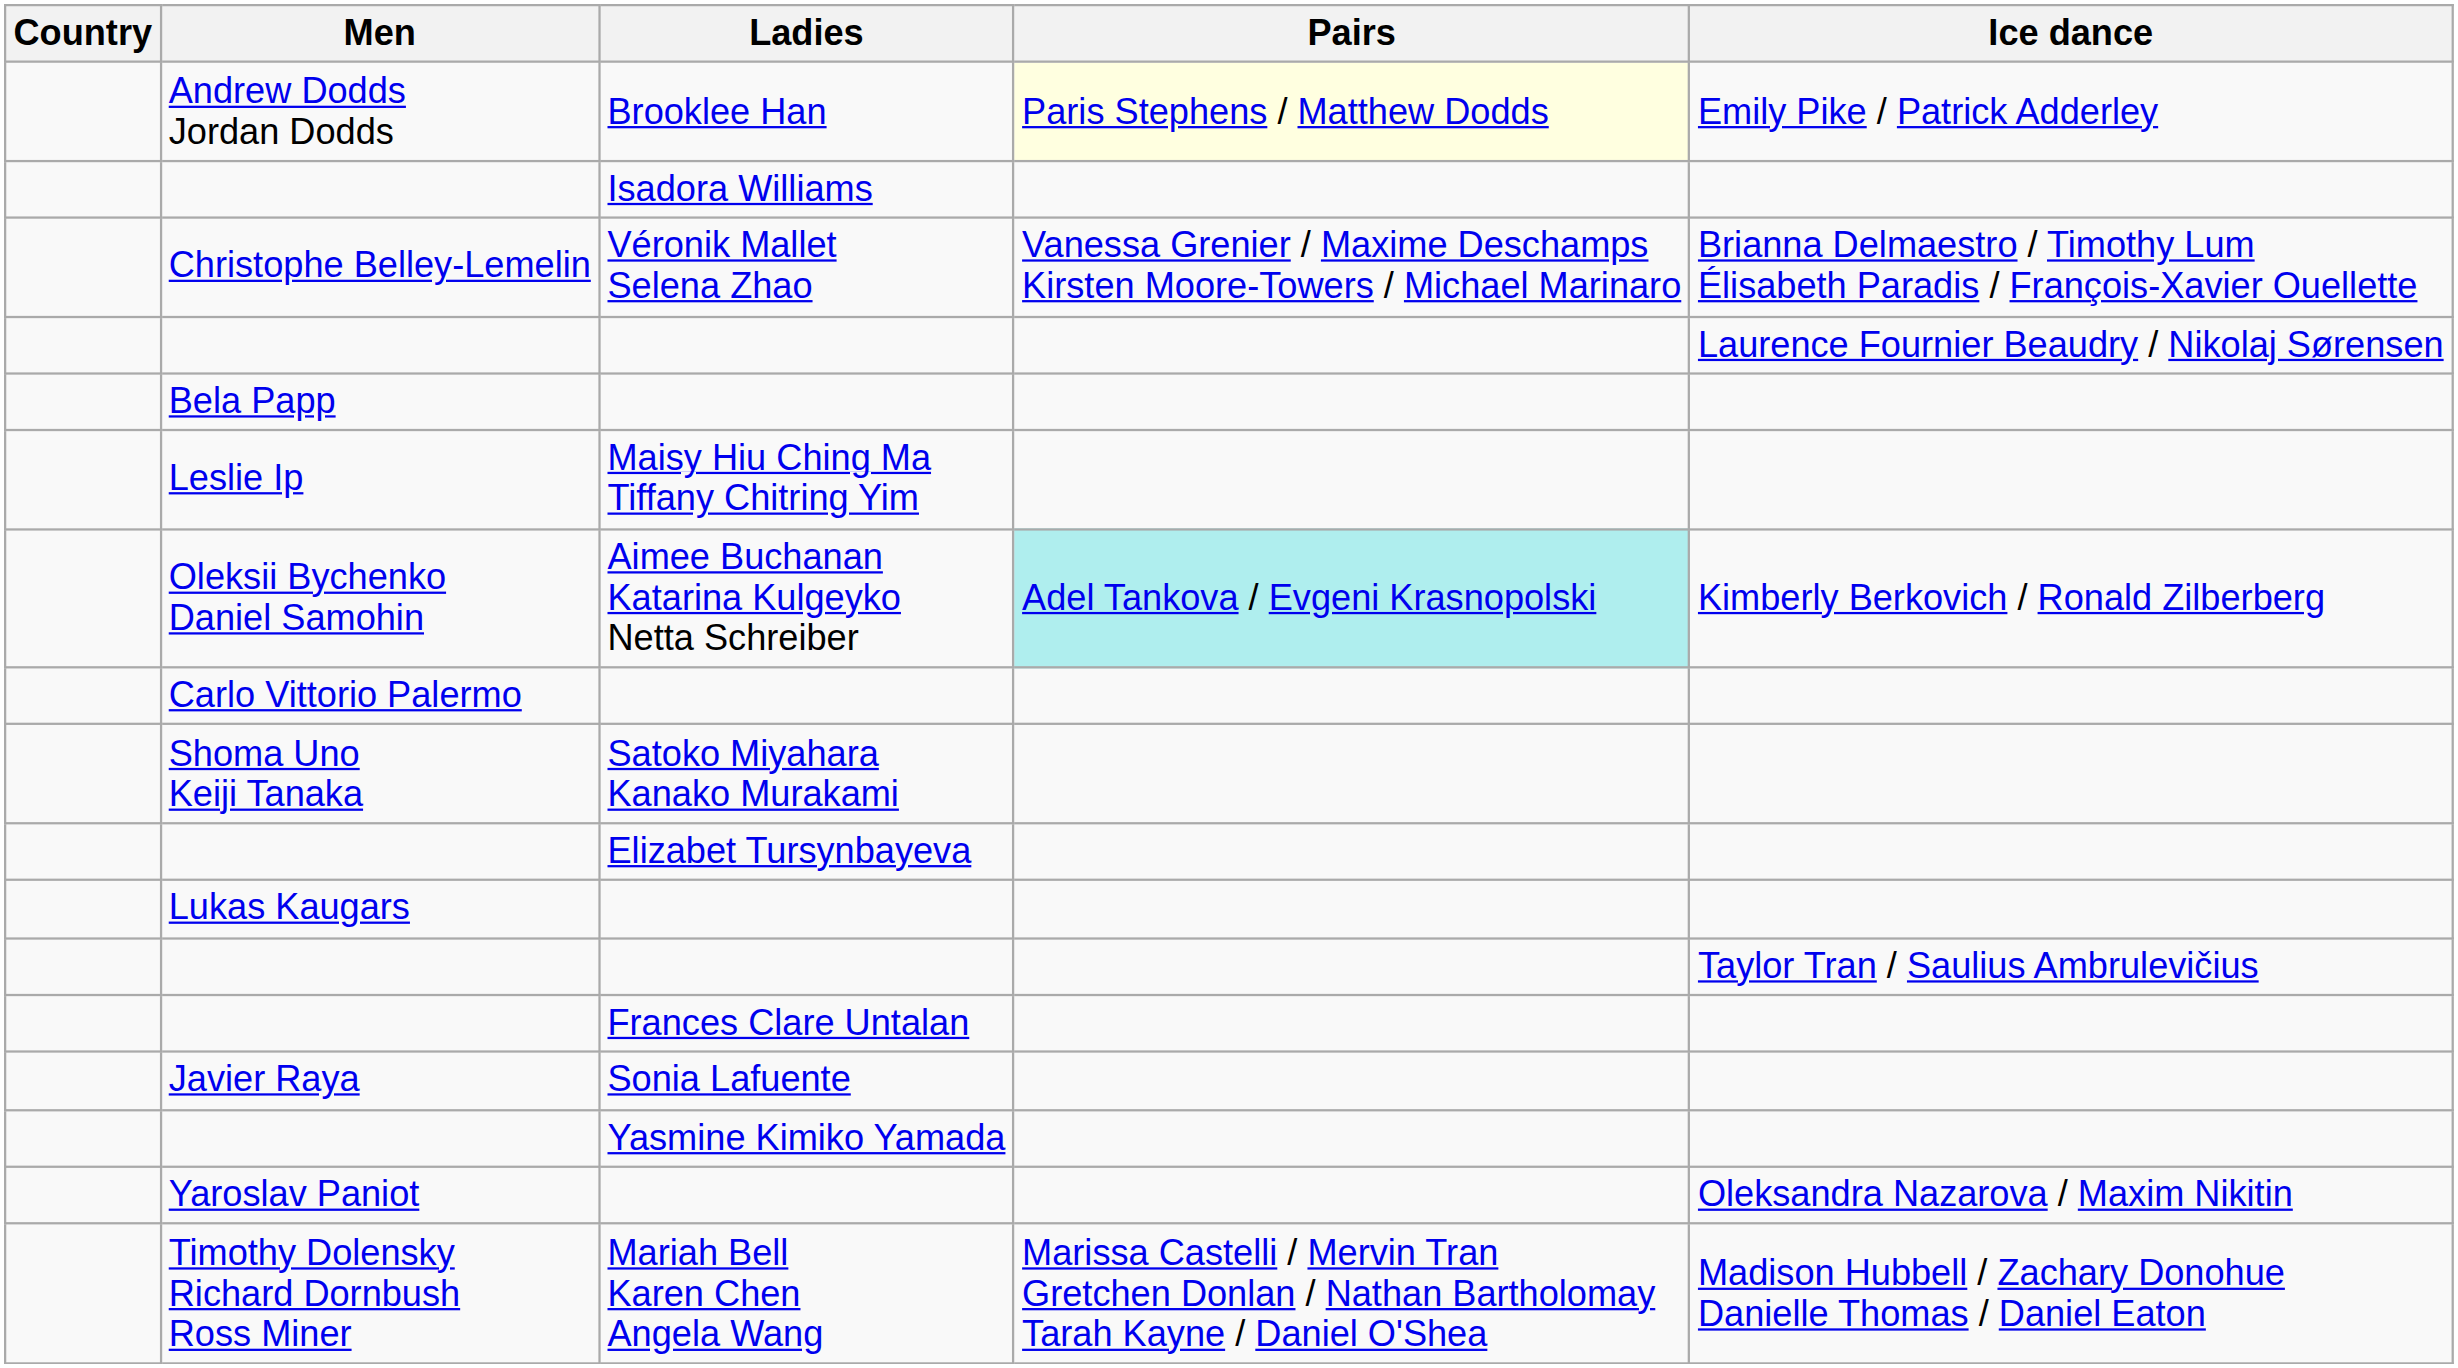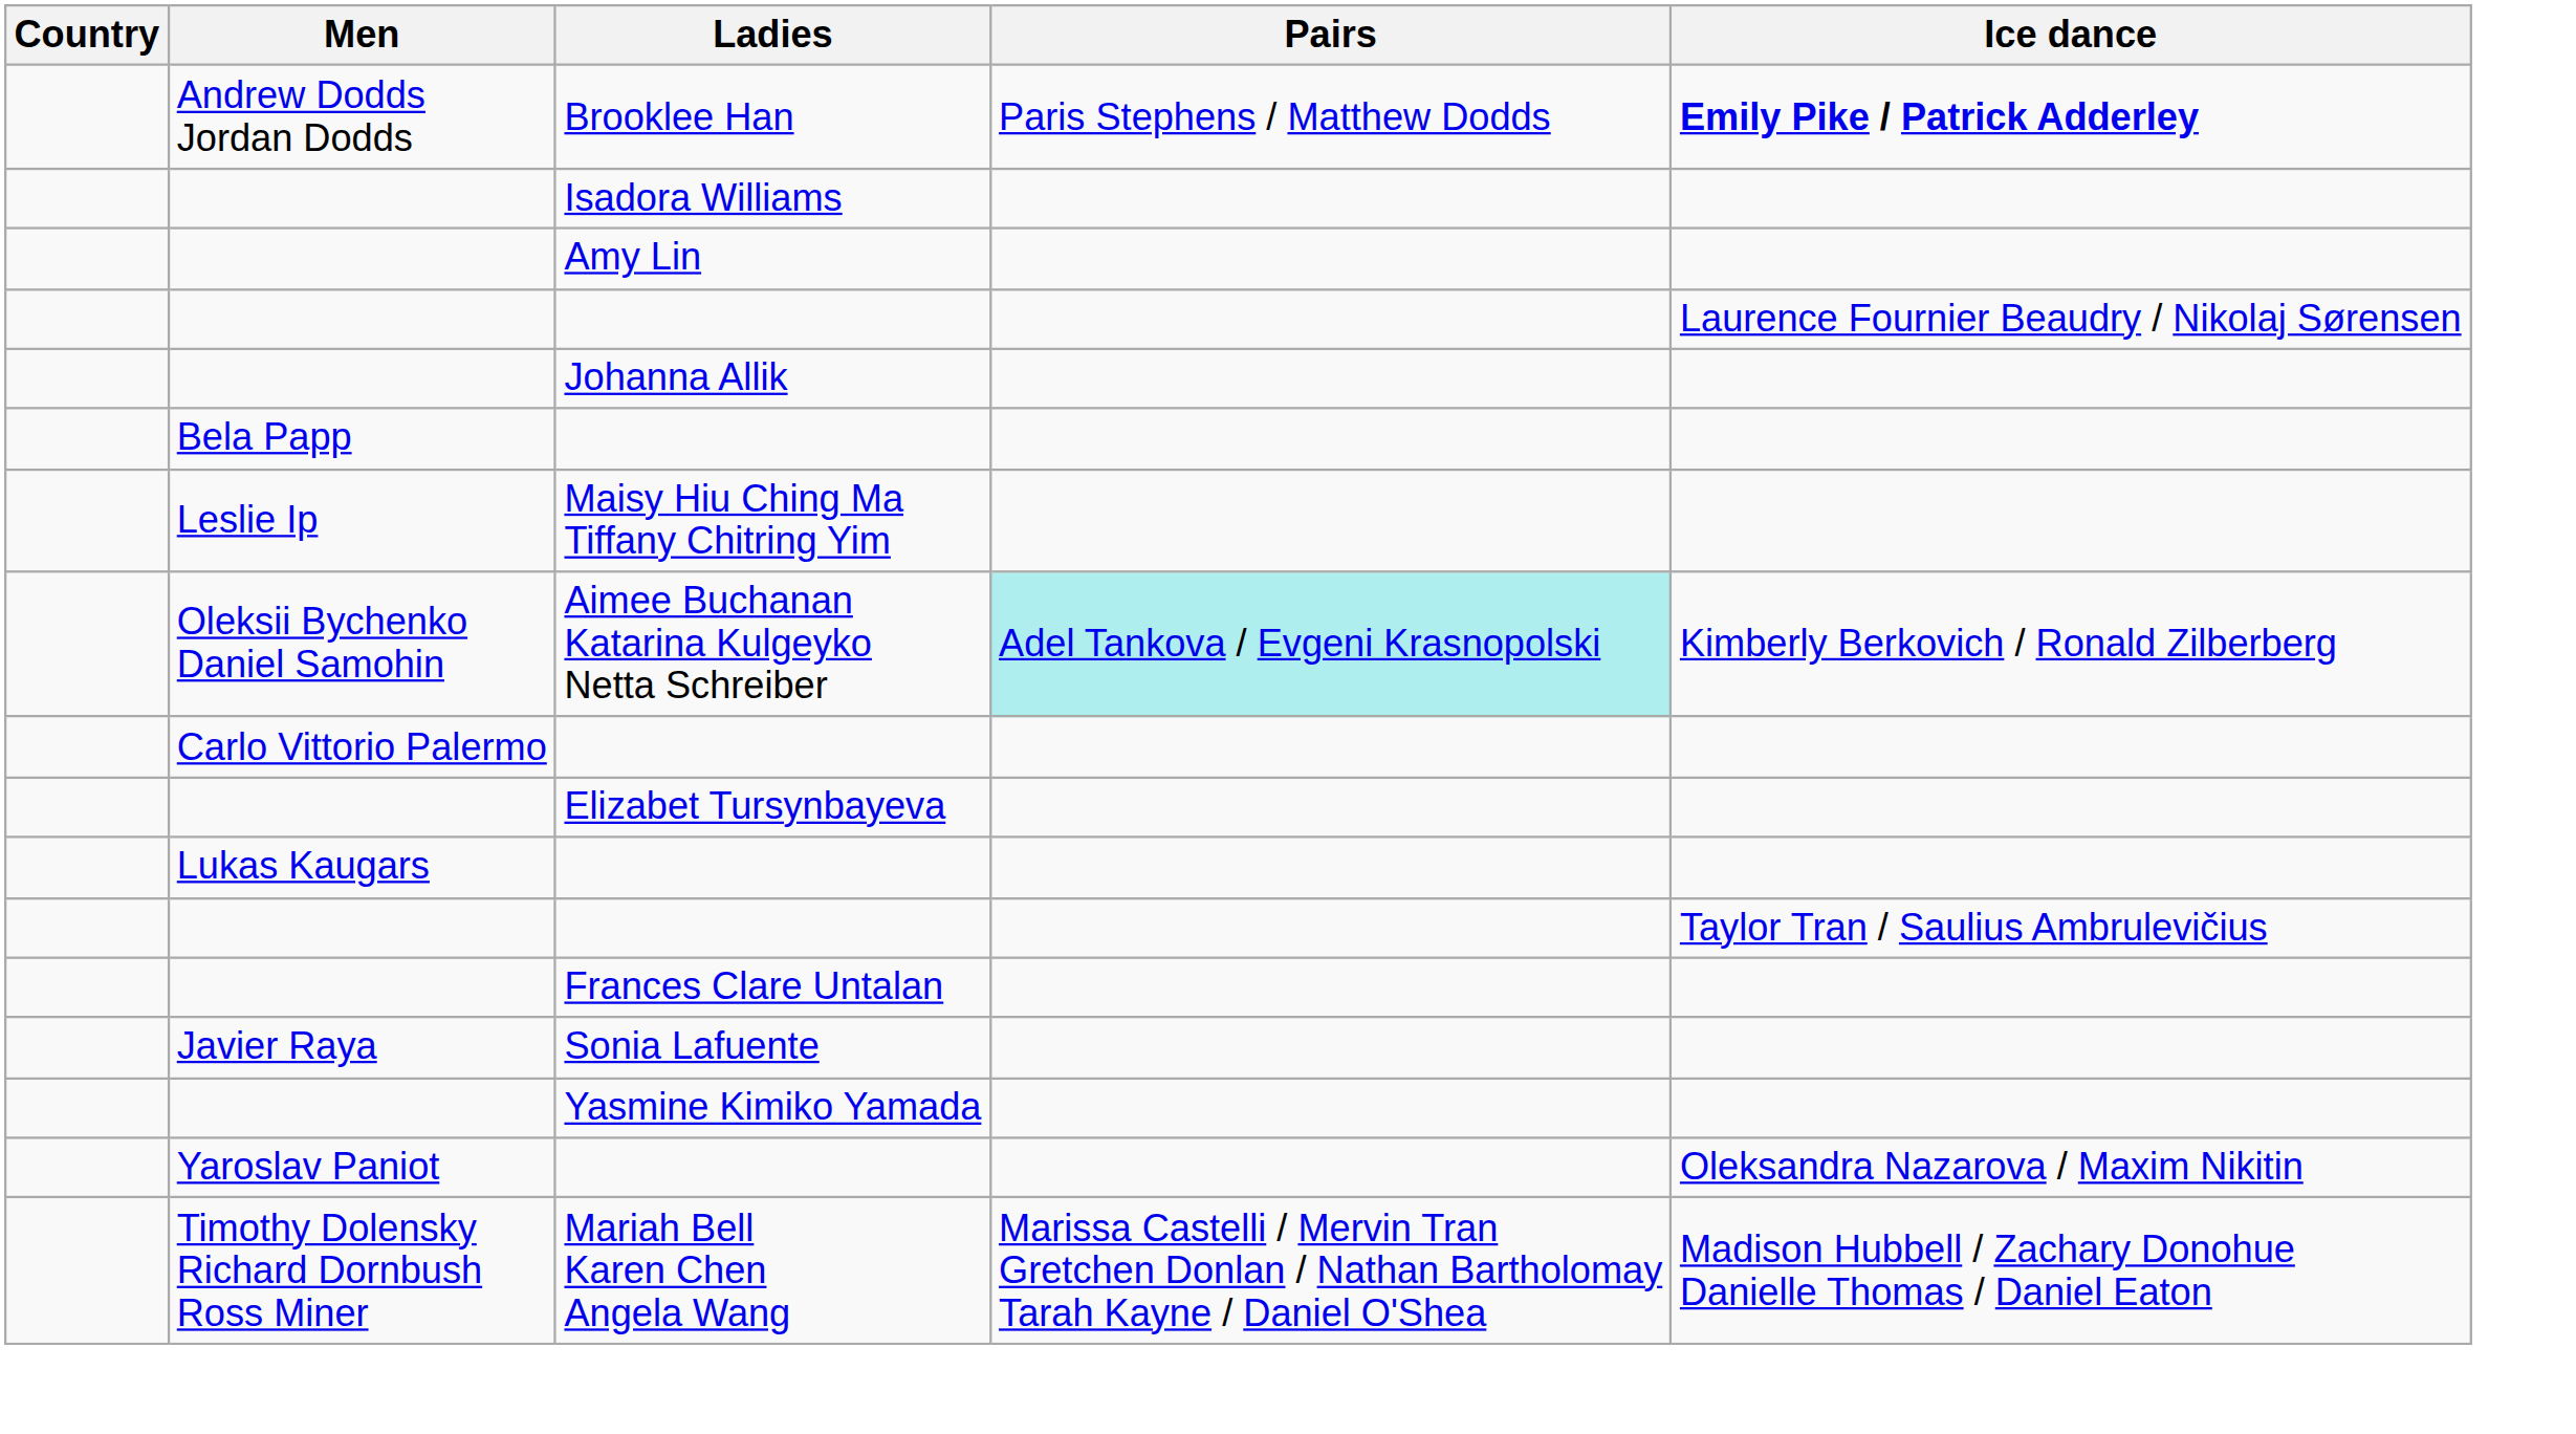 <table class="wikitable">
 <tr>
 <th>Country</th>
 <th>Men</th>
 <th>Ladies</th>
 <th>Pairs</th>
 <th>Ice dance</th>
 </tr>
 <tr>
 <td></td>
 <td><a href='#'>Andrew Dodds</a> <br> Jordan Dodds</td>
 <td><a href='#'>Brooklee Han</a></td>
-<td style="background: lightyellow;"><a href='#'>Paris Stephens</a> / <a href='#'>Matthew Dodds</a></td>
-<td><a href='#'>Emily Pike</a> / <a href='#'>Patrick Adderley</a></td>
+<td><a href='#'>Paris Stephens</a> / <a href='#'>Matthew Dodds</a></td>
+<td><strong><a href='#'>Emily Pike</a> / <a href='#'>Patrick Adderley</a></strong></td>
 </tr>
 <tr>
 <td></td>
 <td></td>
 <td><a href='#'>Isadora Williams</a></td>
 <td></td>
 <td></td>
 </tr>
 <tr>
 <td></td>
-<td><a href='#'>Christophe Belley-Lemelin</a></td>
-<td><a href='#'>Véronik Mallet</a> <br> <a href='#'>Selena Zhao</a></td>
-<td><a href='#'>Vanessa Grenier</a> / <a href='#'>Maxime Deschamps</a> <br> <a href='#'>Kirsten Moore-Towers</a> / <a href='#'>Michael Marinaro</a></td>
-<td><a href='#'>Brianna Delmaestro</a> / <a href='#'>Timothy Lum</a> <br> <a href='#'>Élisabeth Paradis</a> / <a href='#'>François-Xavier Ouellette</a></td>
+<td></td>
+<td><a href='#'>Amy Lin</a></td>
+<td></td>
+<td></td>
 </tr>
 <tr>
 <td></td>
 <td></td>
 <td></td>
 <td></td>
 <td><a href='#'>Laurence Fournier Beaudry</a> / <a href='#'>Nikolaj Sørensen</a></td>
+</tr>
+<tr>
+<td></td>
+<td></td>
+<td><a href='#'>Johanna Allik</a></td>
+<td></td>
+<td></td>
 </tr>
 <tr>
 <td></td>
 <td><a href='#'>Bela Papp</a></td>
 <td></td>
 <td></td>
 <td></td>
 </tr>
 <tr>
 <td></td>
 <td><a href='#'>Leslie Ip</a></td>
 <td><a href='#'>Maisy Hiu Ching Ma</a> <br> <a href='#'>Tiffany Chitring Yim</a></td>
 <td></td>
 <td></td>
 </tr>
 <tr>
 <td></td>
 <td><a href='#'>Oleksii Bychenko</a> <br> <a href='#'>Daniel Samohin</a></td>
 <td><a href='#'>Aimee Buchanan</a> <br> <a href='#'>Katarina Kulgeyko</a> <br> Netta Schreiber</td>
 <td style="background: paleturquoise;"><a href='#'>Adel Tankova</a> / <a href='#'>Evgeni Krasnopolski</a></td>
 <td><a href='#'>Kimberly Berkovich</a> / <a href='#'>Ronald Zilberberg</a></td>
 </tr>
 <tr>
 <td></td>
 <td><a href='#'>Carlo Vittorio Palermo</a></td>
 <td></td>
-<td></td>
-<td></td>
-</tr>
-<tr>
-<td></td>
-<td><a href='#'>Shoma Uno</a> <br> <a href='#'>Keiji Tanaka</a></td>
-<td><a href='#'>Satoko Miyahara</a> <br> <a href='#'>Kanako Murakami</a></td>
 <td></td>
 <td></td>
 </tr>
 <tr>
 <td></td>
 <td></td>
 <td><a href='#'>Elizabet Tursynbayeva</a></td>
 <td></td>
 <td></td>
 </tr>
 <tr>
 <td></td>
 <td><a href='#'>Lukas Kaugars</a></td>
 <td></td>
 <td></td>
 <td></td>
 </tr>
 <tr>
 <td></td>
 <td></td>
 <td></td>
 <td></td>
 <td><a href='#'>Taylor Tran</a> / <a href='#'>Saulius Ambrulevičius</a></td>
 </tr>
 <tr>
 <td></td>
 <td></td>
 <td><a href='#'>Frances Clare Untalan</a></td>
 <td></td>
 <td></td>
 </tr>
 <tr>
 <td></td>
 <td><a href='#'>Javier Raya</a></td>
 <td><a href='#'>Sonia Lafuente</a></td>
 <td></td>
 <td></td>
 </tr>
 <tr>
 <td></td>
 <td></td>
 <td><a href='#'>Yasmine Kimiko Yamada</a></td>
 <td></td>
 <td></td>
 </tr>
 <tr>
 <td></td>
 <td><a href='#'>Yaroslav Paniot</a></td>
 <td></td>
 <td></td>
 <td><a href='#'>Oleksandra Nazarova</a> / <a href='#'>Maxim Nikitin</a></td>
 </tr>
 <tr>
 <td></td>
 <td><a href='#'>Timothy Dolensky</a> <br> <a href='#'>Richard Dornbush</a> <br> <a href='#'>Ross Miner</a></td>
 <td><a href='#'>Mariah Bell</a> <br> <a href='#'>Karen Chen</a> <br> <a href='#'>Angela Wang</a></td>
 <td><a href='#'>Marissa Castelli</a> / <a href='#'>Mervin Tran</a> <br> <a href='#'>Gretchen Donlan</a> / <a href='#'>Nathan Bartholomay</a> <br> <a href='#'>Tarah Kayne</a> / <a href='#'>Daniel O'Shea</a></td>
 <td><a href='#'>Madison Hubbell</a> / <a href='#'>Zachary Donohue</a> <br> <a href='#'>Danielle Thomas</a> / <a href='#'>Daniel Eaton</a></td>
 </tr>
 </table>
